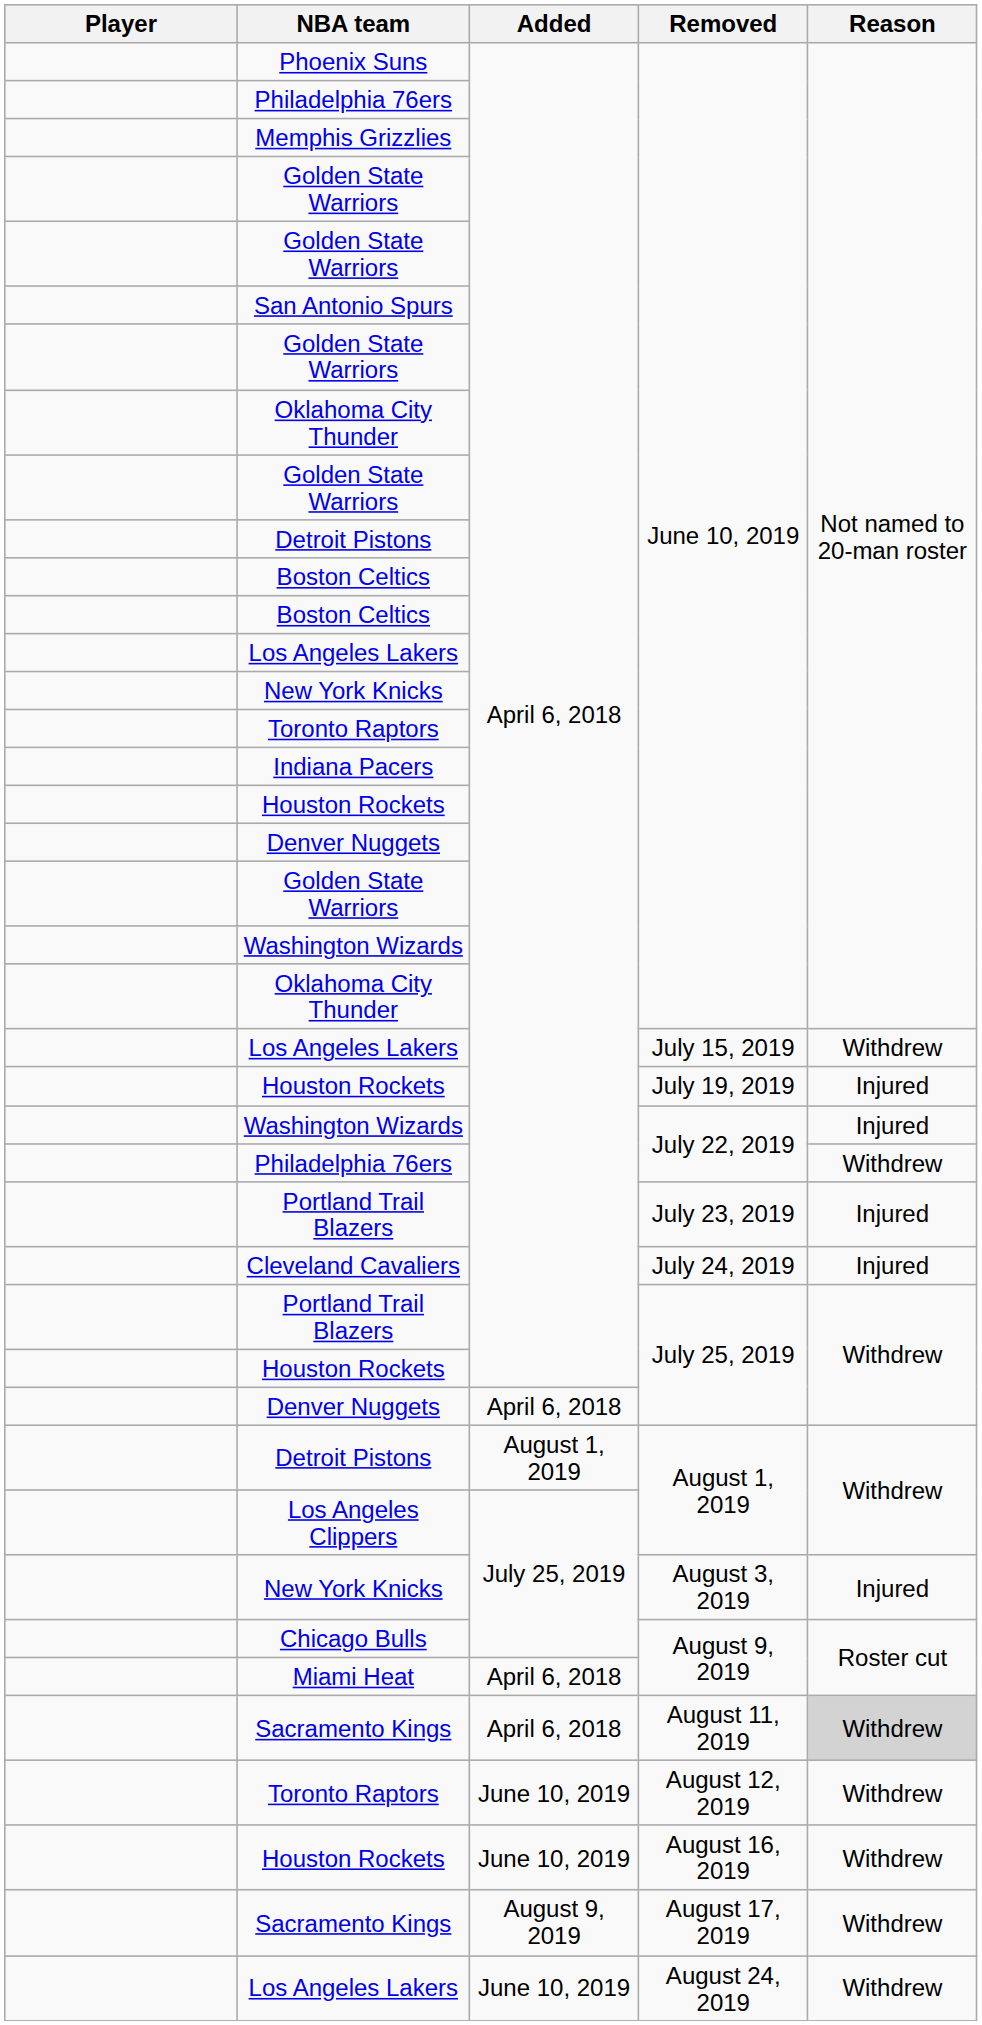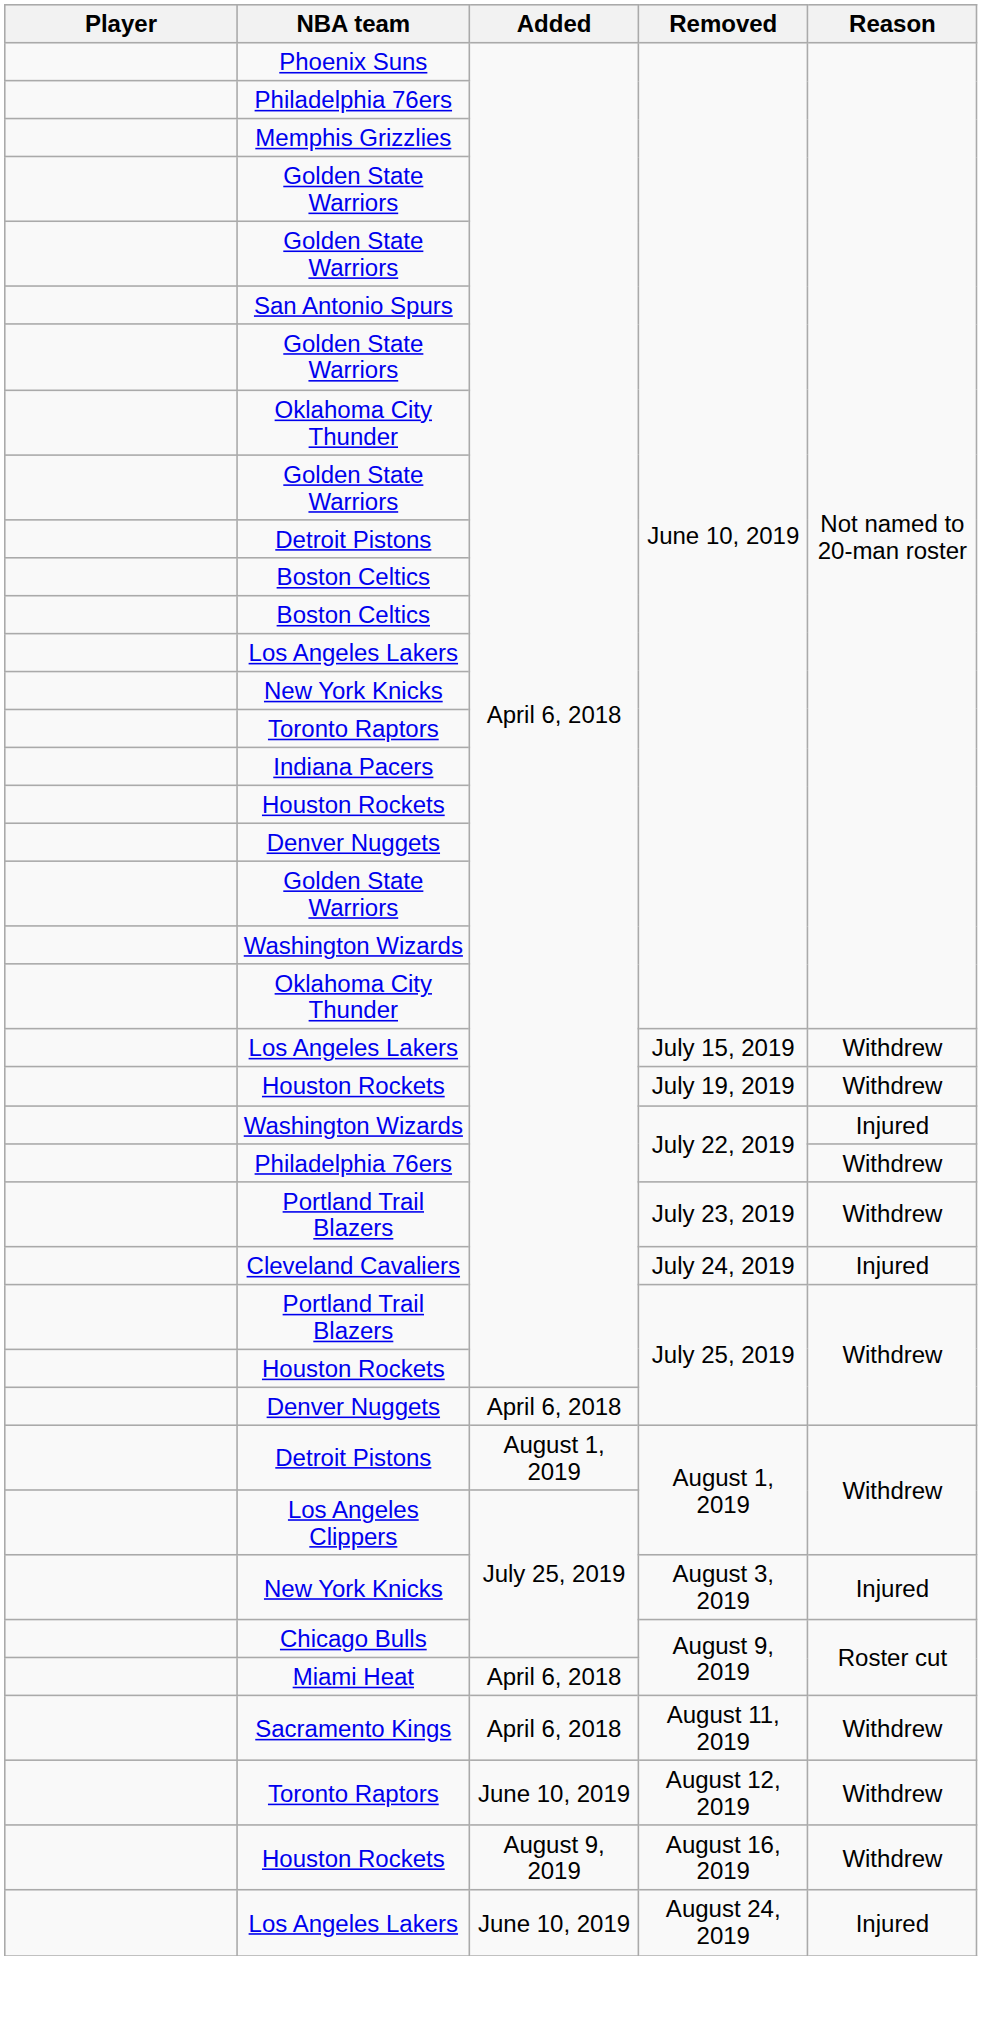 <table class="wikitable sortable" style="text-align:center; font-size:95%">
 <tr>
 <th scope="col" width="140px">Player</th>
 <th scope="col" width="140px">NBA team</th>
 <th scope="col" width="100px">Added</th>
 <th scope="col" width="100px">Removed</th>
 <th scope="col" width="100px">Reason</th>
 </tr>
 <tr>
 <td></td>
 <td><a href='#'>Phoenix Suns</a></td>
 <td rowspan=29>April 6, 2018</td>
 <td rowspan=21>June 10, 2019</td>
 <td rowspan=21>Not named to 20-man roster</td>
 </tr>
 <tr>
 <td></td>
 <td><a href='#'>Philadelphia 76ers</a></td>
 </tr>
 <tr>
 <td></td>
 <td><a href='#'>Memphis Grizzlies</a></td>
 </tr>
 <tr>
 <td></td>
 <td><a href='#'>Golden State Warriors</a></td>
 </tr>
 <tr>
 <td></td>
 <td><a href='#'>Golden State Warriors</a></td>
 </tr>
 <tr>
 <td></td>
 <td><a href='#'>San Antonio Spurs</a></td>
 </tr>
 <tr>
 <td></td>
 <td><a href='#'>Golden State Warriors</a></td>
 </tr>
 <tr>
 <td></td>
 <td><a href='#'>Oklahoma City Thunder</a></td>
 </tr>
 <tr>
 <td></td>
 <td><a href='#'>Golden State Warriors</a></td>
 </tr>
 <tr>
 <td></td>
 <td><a href='#'>Detroit Pistons</a></td>
 </tr>
 <tr>
 <td></td>
 <td><a href='#'>Boston Celtics</a></td>
 </tr>
 <tr>
 <td></td>
 <td><a href='#'>Boston Celtics</a></td>
 </tr>
 <tr>
 <td></td>
 <td><a href='#'>Los Angeles Lakers</a></td>
 </tr>
 <tr>
 <td></td>
 <td><a href='#'>New York Knicks</a></td>
 </tr>
 <tr>
 <td></td>
 <td><a href='#'>Toronto Raptors</a></td>
 </tr>
 <tr>
 <td></td>
 <td><a href='#'>Indiana Pacers</a></td>
 </tr>
 <tr>
 <td></td>
 <td><a href='#'>Houston Rockets</a></td>
 </tr>
 <tr>
 <td></td>
 <td><a href='#'>Denver Nuggets</a></td>
 </tr>
 <tr>
 <td></td>
 <td><a href='#'>Golden State Warriors</a></td>
 </tr>
 <tr>
 <td></td>
 <td><a href='#'>Washington Wizards</a></td>
 </tr>
 <tr>
 <td></td>
 <td><a href='#'>Oklahoma City Thunder</a></td>
 </tr>
 <tr>
 <td></td>
 <td><a href='#'>Los Angeles Lakers</a></td>
 <td>July 15, 2019</td>
 <td>Withdrew</td>
 </tr>
 <tr>
 <td></td>
 <td><a href='#'>Houston Rockets</a></td>
 <td>July 19, 2019</td>
-<td>Injured</td>
+<td>Withdrew</td>
 </tr>
 <tr>
 <td></td>
 <td><a href='#'>Washington Wizards</a></td>
 <td rowspan="2">July 22, 2019</td>
 <td>Injured</td>
 </tr>
 <tr>
 <td></td>
 <td><a href='#'>Philadelphia 76ers</a></td>
 <td>Withdrew</td>
 </tr>
 <tr>
 <td></td>
 <td><a href='#'>Portland Trail Blazers</a></td>
 <td>July 23, 2019</td>
-<td>Injured</td>
+<td>Withdrew</td>
 </tr>
 <tr>
 <td></td>
 <td><a href='#'>Cleveland Cavaliers</a></td>
 <td>July 24, 2019</td>
 <td>Injured</td>
 </tr>
 <tr>
 <td></td>
 <td><a href='#'>Portland Trail Blazers</a></td>
 <td rowspan="3">July 25, 2019</td>
 <td rowspan=3>Withdrew</td>
 </tr>
 <tr>
 <td></td>
 <td><a href='#'>Houston Rockets</a></td>
 </tr>
 <tr>
 <td></td>
 <td><a href='#'>Denver Nuggets</a></td>
 <td>April 6, 2018</td>
 </tr>
 <tr>
 <td></td>
 <td><a href='#'>Detroit Pistons</a></td>
 <td>August 1, 2019</td>
 <td rowspan=2>August 1, 2019</td>
 <td rowspan=2>Withdrew</td>
 </tr>
 <tr>
 <td></td>
 <td><a href='#'>Los Angeles Clippers</a></td>
 <td rowspan="3">July 25, 2019</td>
 </tr>
 <tr>
 <td></td>
 <td><a href='#'>New York Knicks</a></td>
 <td>August 3, 2019</td>
 <td>Injured</td>
 </tr>
 <tr>
 <td></td>
 <td><a href='#'>Chicago Bulls</a></td>
 <td rowspan="2">August 9, 2019</td>
 <td rowspan="2">Roster cut</td>
 </tr>
 <tr>
 <td></td>
 <td><a href='#'>Miami Heat</a></td>
 <td>April 6, 2018</td>
 </tr>
 <tr>
 <td></td>
 <td><a href='#'>Sacramento Kings</a></td>
 <td>April 6, 2018</td>
 <td>August 11, 2019</td>
-<td style="background: lightgrey;">Withdrew</td>
+<td>Withdrew</td>
 </tr>
 <tr>
 <td></td>
 <td><a href='#'>Toronto Raptors</a></td>
 <td>June 10, 2019</td>
 <td>August 12, 2019</td>
 <td>Withdrew</td>
 </tr>
 <tr>
 <td></td>
 <td><a href='#'>Houston Rockets</a></td>
-<td>June 10, 2019</td>
+<td>August 9, 2019</td>
 <td>August 16, 2019</td>
-<td>Withdrew</td>
-</tr>
-<tr>
-<td></td>
-<td><a href='#'>Sacramento Kings</a></td>
-<td>August 9, 2019</td>
-<td>August 17, 2019</td>
 <td>Withdrew</td>
 </tr>
 <tr>
 <td></td>
 <td><a href='#'>Los Angeles Lakers</a></td>
 <td>June 10, 2019</td>
 <td>August 24, 2019</td>
-<td>Withdrew</td>
+<td>Injured</td>
 </tr>
 </table>
